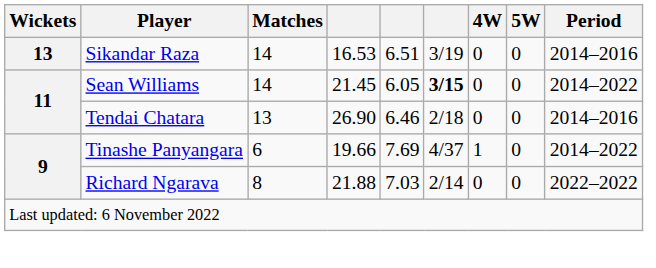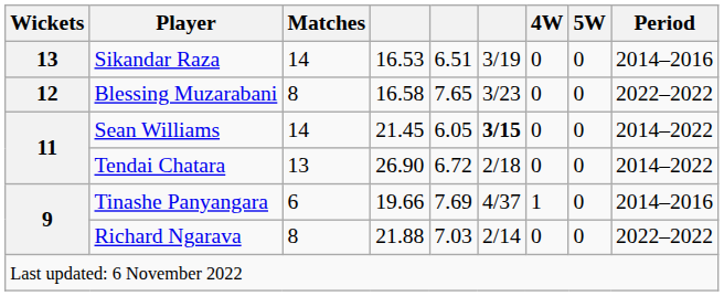 <table class="wikitable" style="font-size: 90%">
 <tr>
 <th>Wickets</th>
 <th>Player</th>
 <th>Matches</th>
 <th></th>
 <th></th>
 <th></th>
 <th>4W</th>
 <th>5W</th>
 <th>Period</th>
 </tr>
 <tr>
 <th>13</th>
 <td><a href='#'>Sikandar Raza</a></td>
 <td>14</td>
 <td>16.53</td>
 <td>6.51</td>
 <td>3/19</td>
 <td>0</td>
 <td>0</td>
 <td>2014–2016</td>
 </tr>
 <tr>
+<th>12</th>
+<td><a href='#'>Blessing Muzarabani</a></td>
+<td>8</td>
+<td>16.58</td>
+<td>7.65</td>
+<td>3/23</td>
+<td>0</td>
+<td>0</td>
+<td>2022–2022</td>
+</tr>
+<tr>
 <th rowspan=2>11</th>
 <td><a href='#'>Sean Williams</a></td>
 <td>14</td>
 <td>21.45</td>
 <td>6.05</td>
 <td><strong>3/15</strong></td>
 <td>0</td>
 <td>0</td>
 <td>2014–2022</td>
 </tr>
 <tr>
 <td><a href='#'>Tendai Chatara</a></td>
 <td>13</td>
 <td>26.90</td>
-<td>6.46</td>
+<td>6.72</td>
 <td>2/18</td>
 <td>0</td>
 <td>0</td>
-<td>2014–2016</td>
+<td>2014–2022</td>
 </tr>
 <tr>
 <th rowspan=2>9</th>
 <td><a href='#'>Tinashe Panyangara</a></td>
 <td>6</td>
 <td>19.66</td>
 <td>7.69</td>
 <td>4/37</td>
 <td>1</td>
 <td>0</td>
-<td>2014–2022</td>
+<td>2014–2016</td>
 </tr>
 <tr>
 <td><a href='#'>Richard Ngarava</a></td>
 <td>8</td>
 <td>21.88</td>
 <td>7.03</td>
 <td>2/14</td>
 <td>0</td>
 <td>0</td>
 <td>2022–2022</td>
 </tr>
 <tr>
 <td colspan="9"><small>Last updated: 6 November 2022</small></td>
 </tr>
 </table>
